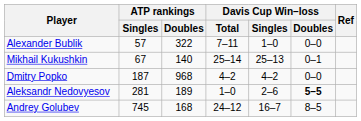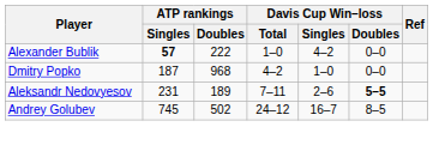 <table class="wikitable sortable" style=text-align:center>
 <tr>
 <th rowspan=2 width="175">Player</th>
 <th colspan=2>ATP rankings</th>
 <th colspan=3>Davis Cup Win–loss</th>
 <th rowspan=2 class="unsortable">Ref</th>
 </tr>
 <tr>
 <th width="60">Singles</th>
 <th width="60">Doubles</th>
 <th width="60">Total</th>
 <th width="60">Singles</th>
 <th width="60">Doubles</th>
 </tr>
 <tr>
 <td align=left><a href='#'>Alexander Bublik</a></td>
-<td>57</td>
-<td>322</td>
-<td>7–11</td>
+<td><strong>57</strong></td>
+<td>222</td>
 <td>1–0</td>
+<td>4–2</td>
 <td>0–0</td>
-<td></td>
-</tr>
-<tr>
-<td align=left><a href='#'>Mikhail Kukushkin</a></td>
-<td>67</td>
-<td>140</td>
-<td>25–14</td>
-<td>25–13</td>
-<td>0–1</td>
 <td></td>
 </tr>
 <tr>
 <td align=left><a href='#'>Dmitry Popko</a></td>
 <td>187</td>
 <td>968</td>
 <td>4–2</td>
-<td>4–2</td>
+<td>1–0</td>
 <td>0–0</td>
 <td></td>
 </tr>
 <tr>
 <td align=left><a href='#'>Aleksandr Nedovyesov</a></td>
-<td>281</td>
+<td>231</td>
 <td>189</td>
-<td>1–0</td>
+<td>7–11</td>
 <td>2–6</td>
 <td><strong>5–5</strong></td>
 <td></td>
 </tr>
 <tr>
 <td align=left><a href='#'>Andrey Golubev</a></td>
 <td>745</td>
-<td>168</td>
+<td>502</td>
 <td>24–12</td>
 <td>16–7</td>
 <td>8–5</td>
 <td></td>
 </tr>
 </table>
